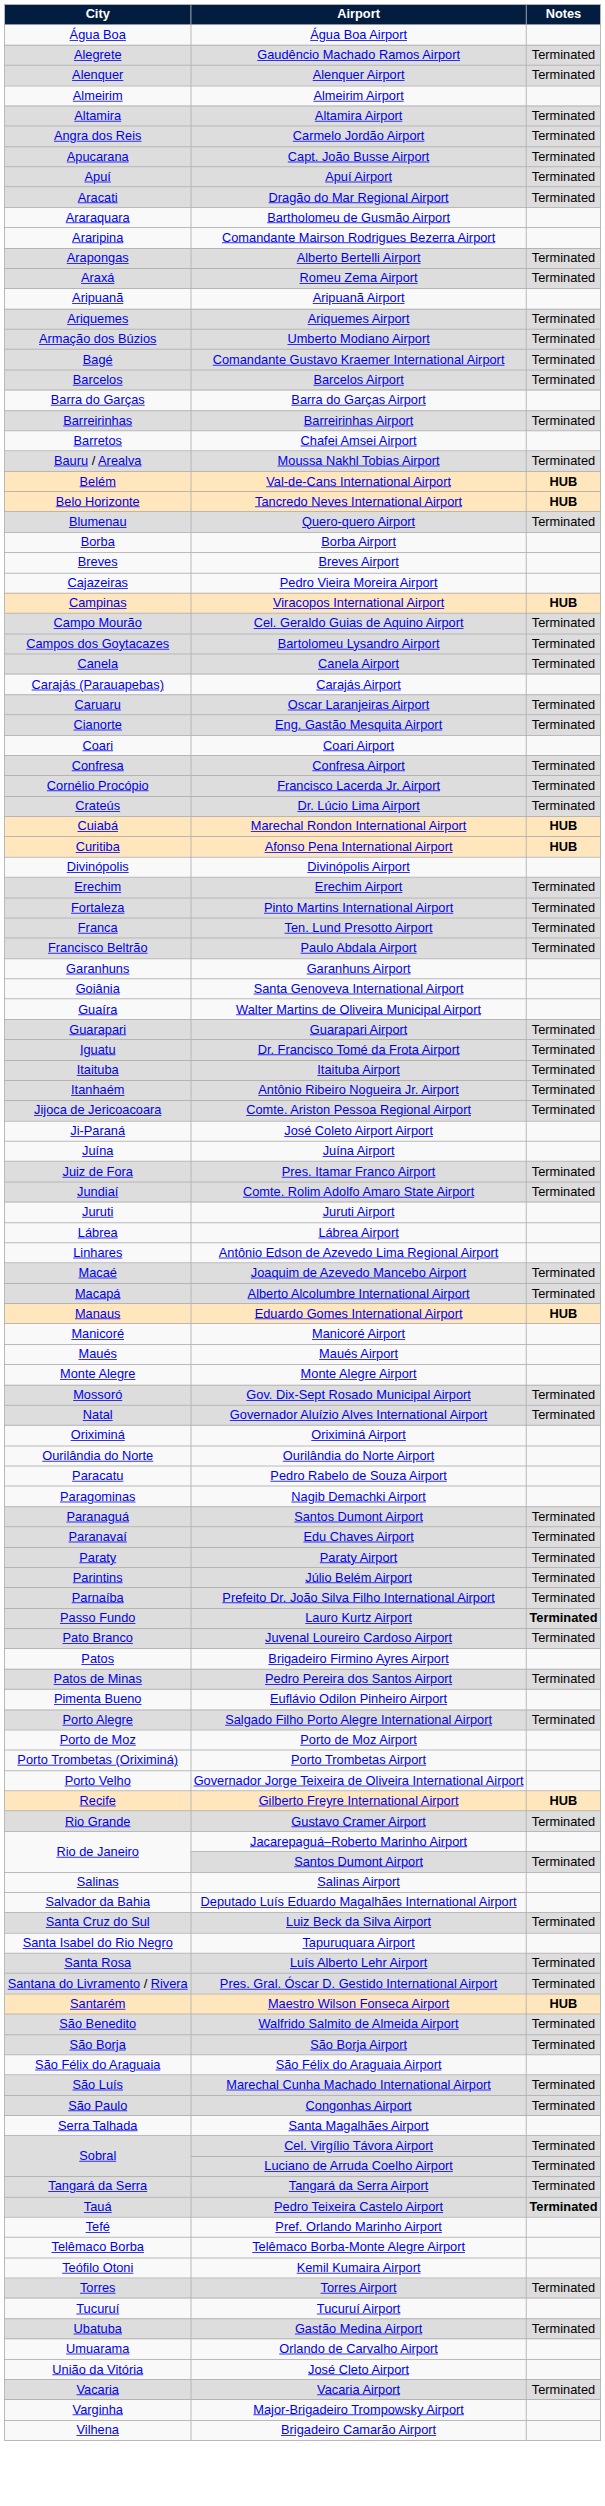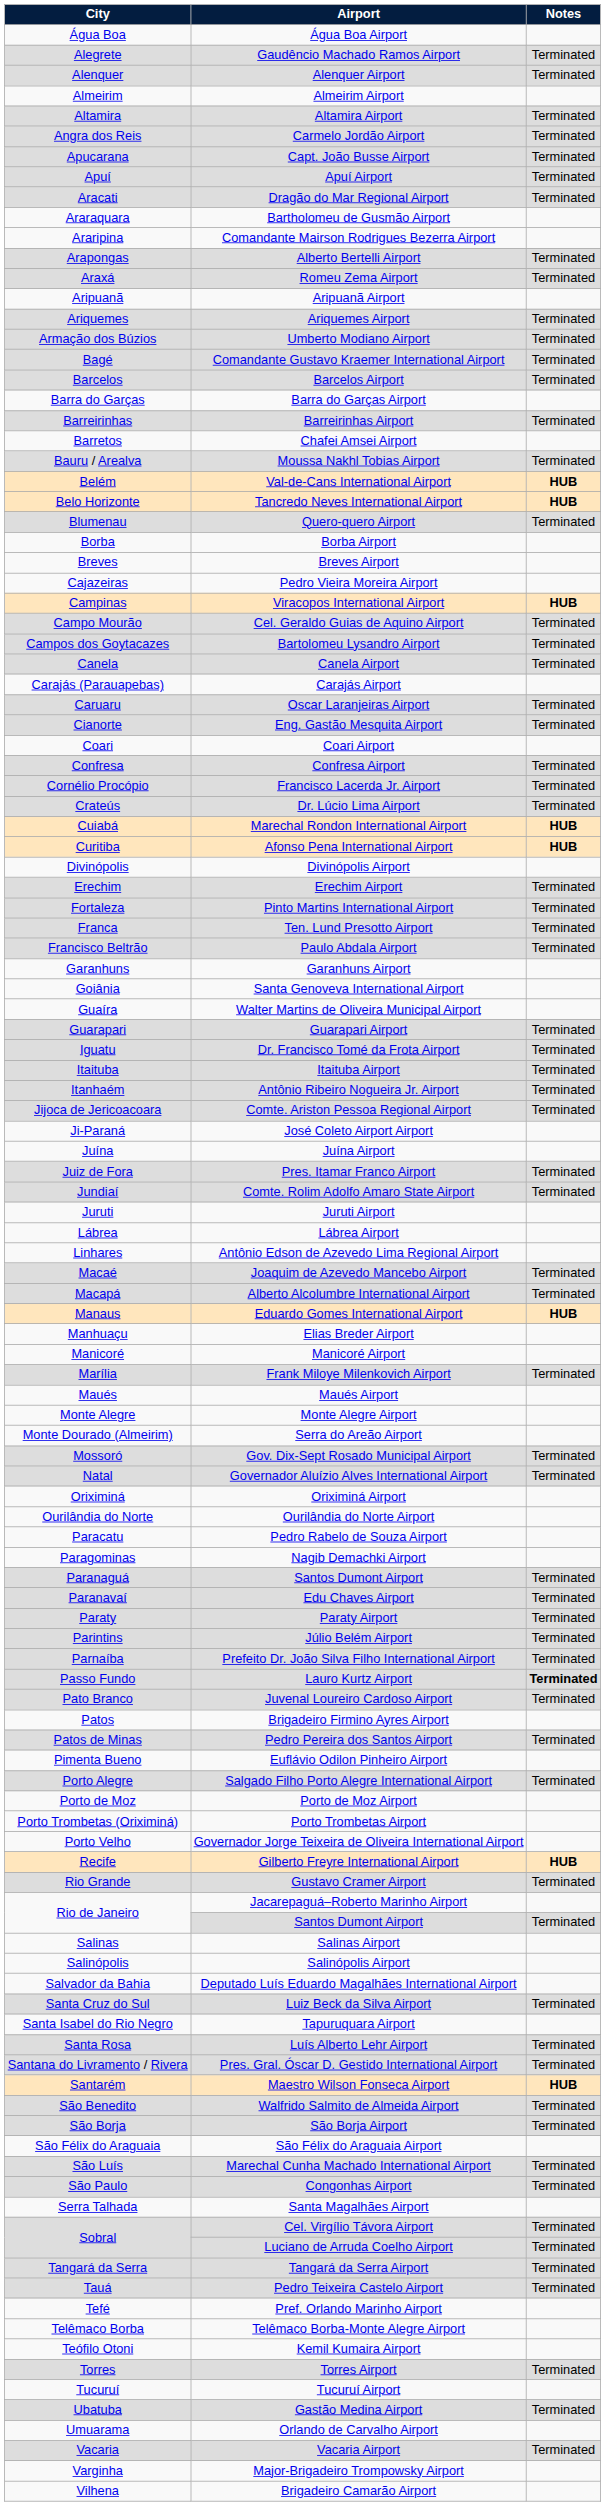 <table Class="wikitable" style= "text-align:center; margin: 1em auto;">
 <tr>
 <th style="background:#031d40; color:white;">City</th>
 <th style="background:#031d40; color:white;">Airport</th>
 <th style="background:#031d40; color:white;">Notes</th>
 </tr>
 <tr>
 <td><a href='#'>Água Boa</a></td>
 <td><a href='#'>Água Boa Airport</a></td>
 <td></td>
 </tr>
 <tr style="background-color:#DDDDDD">
 <td><a href='#'>Alegrete</a></td>
 <td><a href='#'>Gaudêncio Machado Ramos Airport</a></td>
 <td>Terminated</td>
 </tr>
 <tr style="background-color:#DDDDDD">
 <td><a href='#'>Alenquer</a></td>
 <td><a href='#'>Alenquer Airport</a></td>
 <td>Terminated</td>
 </tr>
 <tr>
 <td><a href='#'>Almeirim</a></td>
 <td><a href='#'>Almeirim Airport</a></td>
 <td></td>
 </tr>
 <tr style="background-color:#DDDDDD">
 <td><a href='#'>Altamira</a></td>
 <td><a href='#'>Altamira Airport</a></td>
 <td>Terminated</td>
 </tr>
 <tr style="background-color:#DDDDDD">
 <td><a href='#'>Angra dos Reis</a></td>
 <td><a href='#'>Carmelo Jordão Airport</a></td>
 <td>Terminated</td>
 </tr>
 <tr style="background-color:#DDDDDD">
 <td><a href='#'>Apucarana</a></td>
 <td><a href='#'>Capt. João Busse Airport</a></td>
 <td>Terminated</td>
 </tr>
 <tr style="background-color:#DDDDDD">
 <td><a href='#'>Apuí</a></td>
 <td><a href='#'>Apuí Airport</a></td>
 <td>Terminated</td>
 </tr>
 <tr style="background-color:#DDDDDD">
 <td><a href='#'>Aracati</a></td>
 <td><a href='#'>Dragão do Mar Regional Airport</a></td>
 <td>Terminated</td>
 </tr>
 <tr>
 <td><a href='#'>Araraquara</a></td>
 <td><a href='#'>Bartholomeu de Gusmão Airport</a></td>
 <td></td>
 </tr>
 <tr>
 <td><a href='#'>Araripina</a></td>
 <td><a href='#'>Comandante Mairson Rodrigues Bezerra Airport</a></td>
 <td></td>
 </tr>
 <tr style="background-color:#DDDDDD">
 <td><a href='#'>Arapongas</a></td>
 <td><a href='#'>Alberto Bertelli Airport</a></td>
 <td>Terminated</td>
 </tr>
 <tr style="background-color:#DDDDDD">
 <td><a href='#'>Araxá</a></td>
 <td><a href='#'>Romeu Zema Airport</a></td>
 <td>Terminated</td>
 </tr>
 <tr>
 <td><a href='#'>Aripuanã</a></td>
 <td><a href='#'>Aripuanã Airport</a></td>
 <td></td>
 </tr>
 <tr style="background-color:#DDDDDD">
 <td><a href='#'>Ariquemes</a></td>
 <td><a href='#'>Ariquemes Airport</a></td>
 <td>Terminated</td>
 </tr>
 <tr style="background-color:#DDDDDD">
 <td><a href='#'>Armação dos Búzios</a></td>
 <td><a href='#'>Umberto Modiano Airport</a></td>
 <td>Terminated</td>
 </tr>
 <tr style="background-color:#DDDDDD">
 <td><a href='#'>Bagé</a></td>
 <td><a href='#'>Comandante Gustavo Kraemer International Airport</a></td>
 <td>Terminated</td>
 </tr>
 <tr style="background-color:#DDDDDD">
 <td><a href='#'>Barcelos</a></td>
 <td><a href='#'>Barcelos Airport</a></td>
 <td>Terminated</td>
 </tr>
 <tr>
 <td><a href='#'>Barra do Garças</a></td>
 <td><a href='#'>Barra do Garças Airport</a></td>
 <td></td>
 </tr>
 <tr style="background-color:#DDDDDD">
 <td><a href='#'>Barreirinhas</a></td>
 <td><a href='#'>Barreirinhas Airport</a></td>
 <td>Terminated</td>
 </tr>
 <tr>
 <td><a href='#'>Barretos</a></td>
 <td><a href='#'>Chafei Amsei Airport</a></td>
 <td></td>
 </tr>
 <tr style="background-color:#DDDDDD">
 <td><a href='#'>Bauru</a> / <a href='#'>Arealva</a></td>
 <td><a href='#'>Moussa Nakhl Tobias Airport</a></td>
 <td>Terminated</td>
 </tr>
 <tr style="background-color:#FFE6BD">
 <td><a href='#'>Belém</a></td>
 <td><a href='#'>Val-de-Cans International Airport</a></td>
 <td><strong>HUB</strong></td>
 </tr>
 <tr style="background-color:#FFE6BD">
 <td><a href='#'>Belo Horizonte</a></td>
 <td><a href='#'>Tancredo Neves International Airport</a></td>
 <td><strong>HUB</strong></td>
 </tr>
 <tr style="background-color:#DDDDDD">
 <td><a href='#'>Blumenau</a></td>
 <td><a href='#'>Quero-quero Airport</a></td>
 <td>Terminated</td>
 </tr>
 <tr>
 <td><a href='#'>Borba</a></td>
 <td><a href='#'>Borba Airport</a></td>
 <td></td>
 </tr>
 <tr>
 <td><a href='#'>Breves</a></td>
 <td><a href='#'>Breves Airport</a></td>
 <td></td>
 </tr>
 <tr>
 <td><a href='#'>Cajazeiras</a></td>
 <td><a href='#'>Pedro Vieira Moreira Airport</a></td>
 <td></td>
 </tr>
 <tr style="background-color:#FFE6BD">
 <td><a href='#'>Campinas</a></td>
 <td><a href='#'>Viracopos International Airport</a></td>
 <td><strong>HUB</strong></td>
 </tr>
 <tr style="background-color:#DDDDDD">
 <td><a href='#'>Campo Mourão</a></td>
 <td><a href='#'>Cel. Geraldo Guias de Aquino Airport</a></td>
 <td>Terminated</td>
 </tr>
 <tr style="background-color:#DDDDDD">
 <td><a href='#'>Campos dos Goytacazes</a></td>
 <td><a href='#'>Bartolomeu Lysandro Airport</a></td>
 <td>Terminated</td>
 </tr>
 <tr style="background-color:#DDDDDD">
 <td><a href='#'>Canela</a></td>
 <td><a href='#'>Canela Airport</a></td>
 <td>Terminated</td>
 </tr>
 <tr>
 <td><a href='#'>Carajás (Parauapebas)</a></td>
 <td><a href='#'>Carajás Airport</a></td>
 <td></td>
 </tr>
 <tr style="background-color:#DDDDDD">
 <td><a href='#'>Caruaru</a></td>
 <td><a href='#'>Oscar Laranjeiras Airport</a></td>
 <td>Terminated</td>
 </tr>
 <tr style="background-color:#DDDDDD">
 <td><a href='#'>Cianorte</a></td>
 <td><a href='#'>Eng. Gastão Mesquita Airport</a></td>
 <td>Terminated</td>
 </tr>
 <tr>
 <td><a href='#'>Coari</a></td>
 <td><a href='#'>Coari Airport</a></td>
 <td></td>
 </tr>
 <tr style="background-color:#DDDDDD">
 <td><a href='#'>Confresa</a></td>
 <td><a href='#'>Confresa Airport</a></td>
 <td>Terminated</td>
 </tr>
 <tr style="background-color:#DDDDDD">
 <td><a href='#'>Cornélio Procópio</a></td>
 <td><a href='#'>Francisco Lacerda Jr. Airport</a></td>
 <td>Terminated</td>
 </tr>
 <tr style="background-color:#DDDDDD">
 <td><a href='#'>Crateús</a></td>
 <td><a href='#'>Dr. Lúcio Lima Airport</a></td>
 <td>Terminated</td>
 </tr>
 <tr style="background-color:#FFE6BD">
 <td><a href='#'>Cuiabá</a></td>
 <td><a href='#'>Marechal Rondon International Airport</a></td>
 <td><strong>HUB</strong></td>
 </tr>
 <tr style="background-color:#FFE6BD">
 <td><a href='#'>Curitiba</a></td>
 <td><a href='#'>Afonso Pena International Airport</a></td>
 <td><strong>HUB</strong></td>
 </tr>
 <tr>
 <td><a href='#'>Divinópolis</a></td>
 <td><a href='#'>Divinópolis Airport</a></td>
 <td></td>
 </tr>
 <tr style="background-color:#DDDDDD">
 <td><a href='#'>Erechim</a></td>
 <td><a href='#'>Erechim Airport</a></td>
 <td>Terminated</td>
 </tr>
 <tr style="background-color:#DDDDDD">
 <td><a href='#'>Fortaleza</a></td>
 <td><a href='#'>Pinto Martins International Airport</a></td>
 <td>Terminated</td>
 </tr>
 <tr style="background-color:#DDDDDD">
 <td><a href='#'>Franca</a></td>
 <td><a href='#'>Ten. Lund Presotto Airport</a></td>
 <td>Terminated</td>
 </tr>
 <tr style="background-color:#DDDDDD">
 <td><a href='#'>Francisco Beltrão</a></td>
 <td><a href='#'>Paulo Abdala Airport</a></td>
 <td>Terminated</td>
 </tr>
 <tr>
 <td><a href='#'>Garanhuns</a></td>
 <td><a href='#'>Garanhuns Airport</a></td>
 <td></td>
 </tr>
 <tr>
 <td><a href='#'>Goiânia</a></td>
 <td><a href='#'>Santa Genoveva International Airport</a></td>
 <td></td>
 </tr>
 <tr>
 <td><a href='#'>Guaíra</a></td>
 <td><a href='#'>Walter Martins de Oliveira Municipal Airport</a></td>
 <td></td>
 </tr>
 <tr style="background-color:#DDDDDD">
 <td><a href='#'>Guarapari</a></td>
 <td><a href='#'>Guarapari Airport</a></td>
 <td>Terminated</td>
 </tr>
 <tr style="background-color:#DDDDDD">
 <td><a href='#'>Iguatu</a></td>
 <td><a href='#'>Dr. Francisco Tomé da Frota Airport</a></td>
 <td>Terminated</td>
 </tr>
 <tr style="background-color:#DDDDDD">
 <td><a href='#'>Itaituba</a></td>
 <td><a href='#'>Itaituba Airport</a></td>
 <td>Terminated</td>
 </tr>
 <tr style="background-color:#DDDDDD">
 <td><a href='#'>Itanhaém</a></td>
 <td><a href='#'>Antônio Ribeiro Nogueira Jr. Airport</a></td>
 <td>Terminated</td>
 </tr>
 <tr style="background-color:#DDDDDD">
 <td><a href='#'>Jijoca de Jericoacoara</a></td>
 <td><a href='#'>Comte. Ariston Pessoa Regional Airport</a></td>
 <td>Terminated</td>
 </tr>
 <tr>
 <td><a href='#'>Ji-Paraná</a></td>
 <td><a href='#'>José Coleto Airport Airport</a></td>
 <td></td>
 </tr>
 <tr>
 <td><a href='#'>Juína</a></td>
 <td><a href='#'>Juína Airport</a></td>
 <td></td>
 </tr>
 <tr style="background-color:#DDDDDD">
 <td><a href='#'>Juiz de Fora</a></td>
 <td><a href='#'>Pres. Itamar Franco Airport</a></td>
 <td>Terminated</td>
 </tr>
 <tr style="background-color:#DDDDDD">
 <td><a href='#'>Jundiaí</a></td>
 <td><a href='#'>Comte. Rolim Adolfo Amaro State Airport</a></td>
 <td>Terminated</td>
 </tr>
 <tr>
 <td><a href='#'>Juruti</a></td>
 <td><a href='#'>Juruti Airport</a></td>
 <td></td>
 </tr>
 <tr>
 <td><a href='#'>Lábrea</a></td>
 <td><a href='#'>Lábrea Airport</a></td>
 <td></td>
 </tr>
 <tr>
 <td><a href='#'>Linhares</a></td>
 <td><a href='#'>Antônio Edson de Azevedo Lima Regional Airport</a></td>
 <td></td>
 </tr>
 <tr style="background-color:#DDDDDD">
 <td><a href='#'>Macaé</a></td>
 <td><a href='#'>Joaquim de Azevedo Mancebo Airport</a></td>
 <td>Terminated</td>
 </tr>
 <tr style="background-color:#DDDDDD">
 <td><a href='#'>Macapá</a></td>
 <td><a href='#'>Alberto Alcolumbre International Airport</a></td>
 <td>Terminated</td>
 </tr>
 <tr style="background-color:#FFE6BD">
 <td><a href='#'>Manaus</a></td>
 <td><a href='#'>Eduardo Gomes International Airport</a></td>
 <td><strong>HUB</strong></td>
 </tr>
 <tr>
+<td><a href='#'>Manhuaçu</a></td>
+<td><a href='#'>Elias Breder Airport</a></td>
+<td></td>
+</tr>
+<tr>
 <td><a href='#'>Manicoré</a></td>
 <td><a href='#'>Manicoré Airport</a></td>
 <td></td>
+</tr>
+<tr style="background-color:#DDDDDD">
+<td><a href='#'>Marília</a></td>
+<td><a href='#'>Frank Miloye Milenkovich Airport</a></td>
+<td>Terminated</td>
 </tr>
 <tr>
 <td><a href='#'>Maués</a></td>
 <td><a href='#'>Maués Airport</a></td>
 <td></td>
 </tr>
 <tr>
 <td><a href='#'>Monte Alegre</a></td>
 <td><a href='#'>Monte Alegre Airport</a></td>
+<td></td>
+</tr>
+<tr>
+<td><a href='#'>Monte Dourado (Almeirim)</a></td>
+<td><a href='#'>Serra do Areão Airport</a></td>
 <td></td>
 </tr>
 <tr style="background-color:#DDDDDD">
 <td><a href='#'>Mossoró</a></td>
 <td><a href='#'>Gov. Dix-Sept Rosado Municipal Airport</a></td>
 <td>Terminated</td>
 </tr>
 <tr style="background-color:#DDDDDD">
 <td><a href='#'>Natal</a></td>
 <td><a href='#'>Governador Aluízio Alves International Airport</a></td>
 <td>Terminated</td>
 </tr>
 <tr>
 <td><a href='#'>Oriximiná</a></td>
 <td><a href='#'>Oriximiná Airport</a></td>
 <td></td>
 </tr>
 <tr>
 <td><a href='#'>Ourilândia do Norte</a></td>
 <td><a href='#'>Ourilândia do Norte Airport</a></td>
 <td></td>
 </tr>
 <tr>
 <td><a href='#'>Paracatu</a></td>
 <td><a href='#'>Pedro Rabelo de Souza Airport</a></td>
 <td></td>
 </tr>
 <tr>
 <td><a href='#'>Paragominas</a></td>
 <td><a href='#'>Nagib Demachki Airport</a></td>
 <td></td>
 </tr>
 <tr style="background-color:#DDDDDD">
 <td><a href='#'>Paranaguá</a></td>
 <td><a href='#'>Santos Dumont Airport</a></td>
 <td>Terminated</td>
 </tr>
 <tr style="background-color:#DDDDDD">
 <td><a href='#'>Paranavaí</a></td>
 <td><a href='#'>Edu Chaves Airport</a></td>
 <td>Terminated</td>
 </tr>
 <tr style="background-color:#DDDDDD">
 <td><a href='#'>Paraty</a></td>
 <td><a href='#'>Paraty Airport</a></td>
 <td>Terminated</td>
 </tr>
 <tr style="background-color:#DDDDDD">
 <td><a href='#'>Parintins</a></td>
 <td><a href='#'>Júlio Belém Airport</a></td>
 <td>Terminated</td>
 </tr>
 <tr style="background-color:#DDDDDD">
 <td><a href='#'>Parnaíba</a></td>
 <td><a href='#'>Prefeito Dr. João Silva Filho International Airport</a></td>
 <td>Terminated</td>
 </tr>
 <tr style="background-color:#DDDDDD">
 <td><a href='#'>Passo Fundo</a></td>
 <td><a href='#'>Lauro Kurtz Airport</a></td>
 <td><strong>Terminated</strong></td>
 </tr>
 <tr style="background-color:#DDDDDD">
 <td><a href='#'>Pato Branco</a></td>
 <td><a href='#'>Juvenal Loureiro Cardoso Airport</a></td>
 <td>Terminated</td>
 </tr>
 <tr>
 <td><a href='#'>Patos</a></td>
 <td><a href='#'>Brigadeiro Firmino Ayres Airport</a></td>
 <td></td>
 </tr>
 <tr style="background-color:#DDDDDD">
 <td><a href='#'>Patos de Minas</a></td>
 <td><a href='#'>Pedro Pereira dos Santos Airport</a></td>
 <td>Terminated</td>
 </tr>
 <tr>
 <td><a href='#'>Pimenta Bueno</a></td>
 <td><a href='#'>Euflávio Odilon Pinheiro Airport</a></td>
 <td></td>
 </tr>
 <tr style="background-color:#DDDDDD">
 <td><a href='#'>Porto Alegre</a></td>
 <td><a href='#'>Salgado Filho Porto Alegre International Airport</a></td>
 <td>Terminated</td>
 </tr>
 <tr>
 <td><a href='#'>Porto de Moz</a></td>
 <td><a href='#'>Porto de Moz Airport</a></td>
 <td></td>
 </tr>
 <tr>
 <td><a href='#'>Porto Trombetas (Oriximiná)</a></td>
 <td><a href='#'>Porto Trombetas Airport</a></td>
 <td></td>
 </tr>
 <tr>
 <td><a href='#'>Porto Velho</a></td>
 <td><a href='#'>Governador Jorge Teixeira de Oliveira International Airport</a></td>
 <td></td>
 </tr>
 <tr style="background-color:#FFE6BD">
 <td><a href='#'>Recife</a></td>
 <td><a href='#'>Gilberto Freyre International Airport</a></td>
 <td><strong>HUB</strong></td>
 </tr>
 <tr style="background-color:#DDDDDD">
 <td><a href='#'>Rio Grande</a></td>
 <td><a href='#'>Gustavo Cramer Airport</a></td>
 <td>Terminated</td>
 </tr>
 <tr>
 <td rowspan="2"><a href='#'>Rio de Janeiro</a></td>
 <td><a href='#'>Jacarepaguá–Roberto Marinho Airport</a></td>
 <td></td>
 </tr>
 <tr style="background-color:#DDDDDD">
 <td><a href='#'>Santos Dumont Airport</a></td>
 <td>Terminated</td>
 </tr>
 <tr>
 <td><a href='#'>Salinas</a></td>
 <td><a href='#'>Salinas Airport</a></td>
 <td></td>
 </tr>
 <tr>
+<td><a href='#'>Salinópolis</a></td>
+<td><a href='#'>Salinópolis Airport</a></td>
+<td></td>
+</tr>
+<tr>
 <td><a href='#'>Salvador da Bahia</a></td>
 <td><a href='#'>Deputado Luís Eduardo Magalhães International Airport</a></td>
 <td></td>
 </tr>
 <tr style="background-color:#DDDDDD">
 <td><a href='#'>Santa Cruz do Sul</a></td>
 <td><a href='#'>Luiz Beck da Silva Airport</a></td>
 <td>Terminated</td>
 </tr>
 <tr>
 <td><a href='#'>Santa Isabel do Rio Negro</a></td>
 <td><a href='#'>Tapuruquara Airport</a></td>
 <td></td>
 </tr>
 <tr style="background-color:#DDDDDD">
 <td><a href='#'>Santa Rosa</a></td>
 <td><a href='#'>Luís Alberto Lehr Airport</a></td>
 <td>Terminated</td>
 </tr>
 <tr style="background-color:#DDDDDD">
 <td><a href='#'>Santana do Livramento</a> / <a href='#'>Rivera</a></td>
 <td><a href='#'>Pres. Gral. Óscar D. Gestido International Airport</a></td>
 <td>Terminated</td>
 </tr>
 <tr style="background-color:#FFE6BD">
 <td><a href='#'>Santarém</a></td>
 <td><a href='#'>Maestro Wilson Fonseca Airport</a></td>
 <td><strong>HUB</strong></td>
 </tr>
 <tr style="background-color:#DDDDDD">
 <td><a href='#'>São Benedito</a></td>
 <td><a href='#'>Walfrido Salmito de Almeida Airport</a></td>
 <td>Terminated</td>
 </tr>
 <tr style="background-color:#DDDDDD">
 <td><a href='#'>São Borja</a></td>
 <td><a href='#'>São Borja Airport</a></td>
 <td>Terminated</td>
 </tr>
 <tr>
 <td><a href='#'>São Félix do Araguaia</a></td>
 <td><a href='#'>São Félix do Araguaia Airport</a></td>
 <td></td>
 </tr>
 <tr style="background-color:#DDDDDD">
 <td><a href='#'>São Luís</a></td>
 <td><a href='#'>Marechal Cunha Machado International Airport</a></td>
 <td>Terminated</td>
 </tr>
 <tr style="background-color:#DDDDDD">
 <td><a href='#'>São Paulo</a></td>
 <td><a href='#'>Congonhas Airport</a></td>
 <td>Terminated</td>
 </tr>
 <tr>
 <td><a href='#'>Serra Talhada</a></td>
 <td><a href='#'>Santa Magalhães Airport</a></td>
 <td></td>
 </tr>
 <tr style="background-color:#DDDDDD">
 <td rowspan="2"><a href='#'>Sobral</a></td>
 <td><a href='#'>Cel. Virgílio Távora Airport</a></td>
 <td>Terminated</td>
 </tr>
 <tr style="background-color:#DDDDDD">
 <td><a href='#'>Luciano de Arruda Coelho Airport</a></td>
 <td>Terminated</td>
 </tr>
 <tr style="background-color:#DDDDDD">
 <td><a href='#'>Tangará da Serra</a></td>
 <td><a href='#'>Tangará da Serra Airport</a></td>
 <td>Terminated</td>
 </tr>
 <tr style="background-color:#DDDDDD">
 <td><a href='#'>Tauá</a></td>
 <td><a href='#'>Pedro Teixeira Castelo Airport</a></td>
-<td><strong>Terminated</strong></td>
+<td>Terminated</td>
 </tr>
 <tr>
 <td><a href='#'>Tefé</a></td>
 <td><a href='#'>Pref. Orlando Marinho Airport</a></td>
 <td></td>
 </tr>
 <tr>
 <td><a href='#'>Telêmaco Borba</a></td>
 <td><a href='#'>Telêmaco Borba-Monte Alegre Airport</a></td>
 <td></td>
 </tr>
 <tr>
 <td><a href='#'>Teófilo Otoni</a></td>
 <td><a href='#'>Kemil Kumaira Airport</a></td>
 <td></td>
 </tr>
 <tr style="background-color:#DDDDDD">
 <td><a href='#'>Torres</a></td>
 <td><a href='#'>Torres Airport</a></td>
 <td>Terminated</td>
 </tr>
 <tr>
 <td><a href='#'>Tucuruí</a></td>
 <td><a href='#'>Tucuruí Airport</a></td>
 <td></td>
 </tr>
 <tr style="background-color:#DDDDDD">
 <td><a href='#'>Ubatuba</a></td>
 <td><a href='#'>Gastão Medina Airport</a></td>
 <td>Terminated</td>
 </tr>
 <tr>
 <td><a href='#'>Umuarama</a></td>
 <td><a href='#'>Orlando de Carvalho Airport</a></td>
 <td></td>
 </tr>
-<tr>
-<td><a href='#'>União da Vitória</a></td>
-<td><a href='#'>José Cleto Airport</a></td>
-<td></td>
-</tr>
 <tr style="background-color:#DDDDDD">
 <td><a href='#'>Vacaria</a></td>
 <td><a href='#'>Vacaria Airport</a></td>
 <td>Terminated</td>
 </tr>
 <tr>
 <td><a href='#'>Varginha</a></td>
 <td><a href='#'>Major-Brigadeiro Trompowsky Airport</a></td>
 <td></td>
 </tr>
 <tr>
 <td><a href='#'>Vilhena</a></td>
 <td><a href='#'>Brigadeiro Camarão Airport</a></td>
 <td></td>
 </tr>
 </table>
